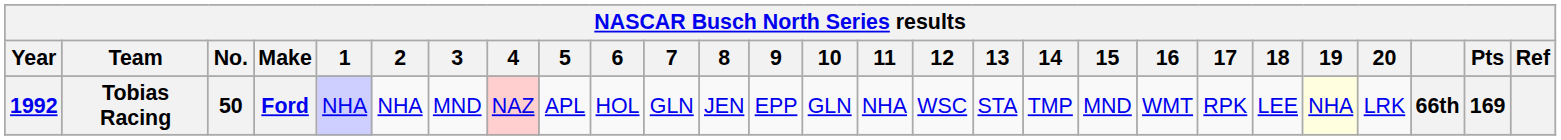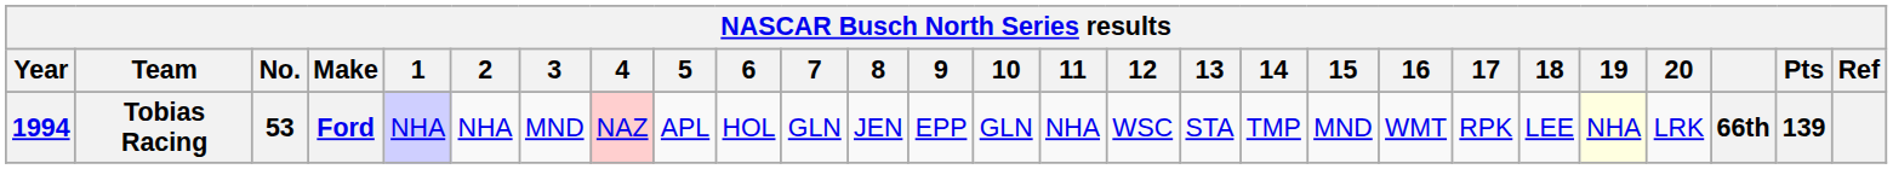 <table class="wikitable" style="text-align:center; font-size:75%">
 <tr>
 <th colspan=45><a href='#'>NASCAR Busch North Series</a> results</th>
 </tr>
 <tr>
 <th>Year</th>
 <th>Team</th>
 <th>No.</th>
 <th>Make</th>
 <th>1</th>
 <th>2</th>
 <th>3</th>
 <th>4</th>
 <th>5</th>
 <th>6</th>
 <th>7</th>
 <th>8</th>
 <th>9</th>
 <th>10</th>
 <th>11</th>
 <th>12</th>
 <th>13</th>
 <th>14</th>
 <th>15</th>
 <th>16</th>
 <th>17</th>
 <th>18</th>
 <th>19</th>
 <th>20</th>
 <th></th>
 <th>Pts</th>
 <th>Ref</th>
 </tr>
 <tr>
-<th><a href='#'>1992</a></th>
+<th><a href='#'>1994</a></th>
 <th>Tobias Racing</th>
-<th>50</th>
+<th>53</th>
 <th><a href='#'>Ford</a></th>
 <td style="background-color:#CFCFFF"><a href='#'>NHA</a><br></td>
 <td><a href='#'>NHA</a></td>
 <td><a href='#'>MND</a></td>
 <td style="background-color:#FFCFCF"><a href='#'>NAZ</a><br></td>
 <td><a href='#'>APL</a></td>
 <td><a href='#'>HOL</a></td>
 <td><a href='#'>GLN</a></td>
 <td><a href='#'>JEN</a></td>
 <td><a href='#'>EPP</a></td>
 <td><a href='#'>GLN</a></td>
 <td><a href='#'>NHA</a></td>
 <td><a href='#'>WSC</a></td>
 <td><a href='#'>STA</a></td>
 <td><a href='#'>TMP</a></td>
 <td><a href='#'>MND</a></td>
 <td><a href='#'>WMT</a></td>
 <td><a href='#'>RPK</a></td>
 <td><a href='#'>LEE</a></td>
 <td style="background: lightyellow;"><a href='#'>NHA</a></td>
 <td><a href='#'>LRK</a></td>
 <th>66th</th>
-<th>169</th>
+<th>139</th>
 <th></th>
 </tr>
 </table>
